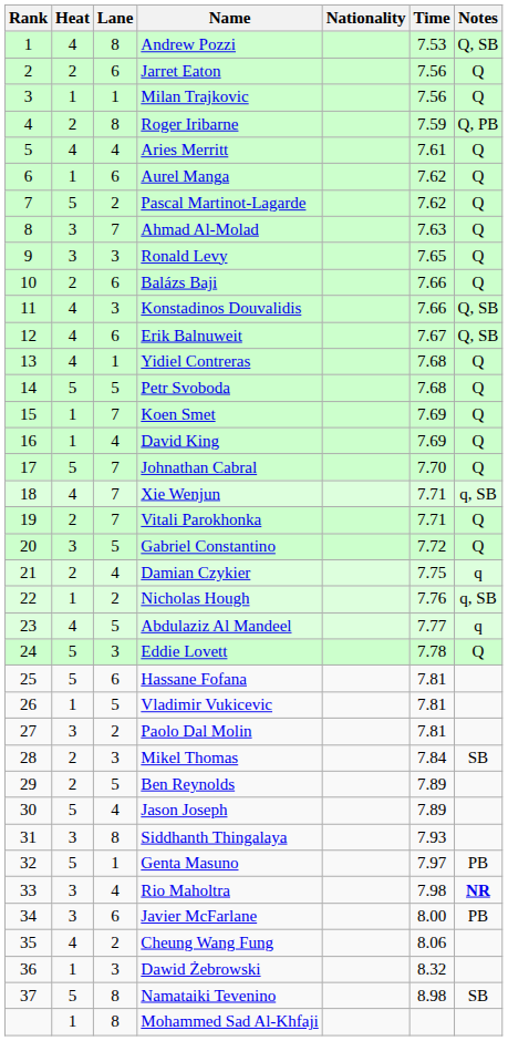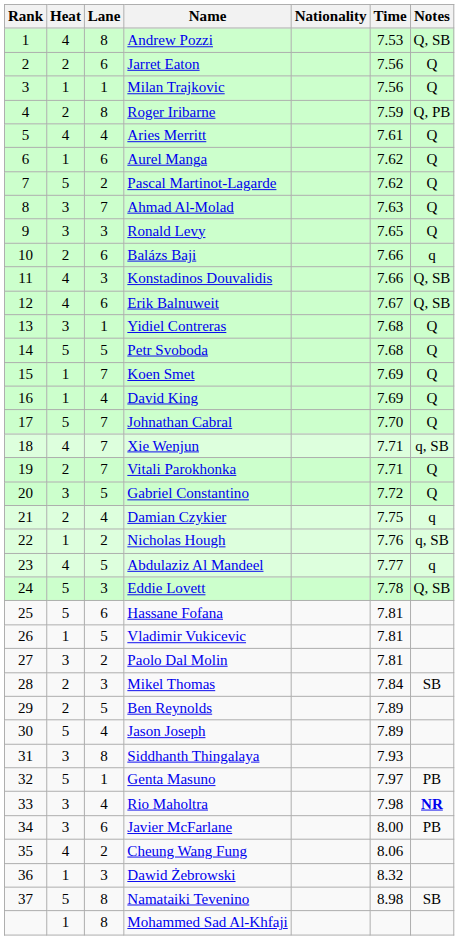 <table class="wikitable sortable" style="text-align:center">
 <tr>
 <th>Rank</th>
 <th>Heat</th>
 <th>Lane</th>
 <th>Name</th>
 <th>Nationality</th>
 <th>Time</th>
 <th>Notes</th>
 </tr>
 <tr bgcolor=ccffcc>
 <td>1</td>
 <td>4</td>
 <td>8</td>
 <td align=left><a href='#'>Andrew Pozzi</a></td>
 <td align=left></td>
 <td>7.53</td>
 <td>Q, SB</td>
 </tr>
 <tr bgcolor=ccffcc>
 <td>2</td>
 <td>2</td>
 <td>6</td>
 <td align=left><a href='#'>Jarret Eaton</a></td>
 <td align=left></td>
 <td>7.56</td>
 <td>Q</td>
 </tr>
 <tr bgcolor=ccffcc>
 <td>3</td>
 <td>1</td>
 <td>1</td>
 <td align=left><a href='#'>Milan Trajkovic</a></td>
 <td align=left></td>
 <td>7.56</td>
 <td>Q</td>
 </tr>
 <tr bgcolor=ccffcc>
 <td>4</td>
 <td>2</td>
 <td>8</td>
 <td align=left><a href='#'>Roger Iribarne</a></td>
 <td align=left></td>
 <td>7.59</td>
 <td>Q, PB</td>
 </tr>
 <tr bgcolor=ccffcc>
 <td>5</td>
 <td>4</td>
 <td>4</td>
 <td align=left><a href='#'>Aries Merritt</a></td>
 <td align=left></td>
 <td>7.61</td>
 <td>Q</td>
 </tr>
 <tr bgcolor=ccffcc>
 <td>6</td>
 <td>1</td>
 <td>6</td>
 <td align=left><a href='#'>Aurel Manga</a></td>
 <td align=left></td>
 <td>7.62</td>
 <td>Q</td>
 </tr>
 <tr bgcolor=ccffcc>
 <td>7</td>
 <td>5</td>
 <td>2</td>
 <td align=left><a href='#'>Pascal Martinot-Lagarde</a></td>
 <td align=left></td>
 <td>7.62</td>
 <td>Q</td>
 </tr>
 <tr bgcolor=ccffcc>
 <td>8</td>
 <td>3</td>
 <td>7</td>
 <td align=left><a href='#'>Ahmad Al-Molad</a></td>
 <td align=left></td>
 <td>7.63</td>
 <td>Q</td>
 </tr>
 <tr bgcolor=ccffcc>
 <td>9</td>
 <td>3</td>
 <td>3</td>
 <td align=left><a href='#'>Ronald Levy</a></td>
 <td align=left></td>
 <td>7.65</td>
 <td>Q</td>
 </tr>
 <tr bgcolor=ccffcc>
 <td>10</td>
 <td>2</td>
 <td>6</td>
 <td align=left><a href='#'>Balázs Baji</a></td>
 <td align=left></td>
 <td>7.66</td>
-<td>Q</td>
+<td>q</td>
 </tr>
 <tr bgcolor=ccffcc>
 <td>11</td>
 <td>4</td>
 <td>3</td>
 <td align=left><a href='#'>Konstadinos Douvalidis</a></td>
 <td align=left></td>
 <td>7.66</td>
 <td>Q, SB</td>
 </tr>
 <tr bgcolor=ccffcc>
 <td>12</td>
 <td>4</td>
 <td>6</td>
 <td align=left><a href='#'>Erik Balnuweit</a></td>
 <td align=left></td>
 <td>7.67</td>
 <td>Q, SB</td>
 </tr>
 <tr bgcolor=ccffcc>
 <td>13</td>
-<td>4</td>
+<td>3</td>
 <td>1</td>
 <td align=left><a href='#'>Yidiel Contreras</a></td>
 <td align=left></td>
 <td>7.68</td>
 <td>Q</td>
 </tr>
 <tr bgcolor=ccffcc>
 <td>14</td>
 <td>5</td>
 <td>5</td>
 <td align=left><a href='#'>Petr Svoboda</a></td>
 <td align=left></td>
 <td>7.68</td>
 <td>Q</td>
 </tr>
 <tr bgcolor=ccffcc>
 <td>15</td>
 <td>1</td>
 <td>7</td>
 <td align=left><a href='#'>Koen Smet</a></td>
 <td align=left></td>
 <td>7.69</td>
 <td>Q</td>
 </tr>
 <tr bgcolor=ccffcc>
 <td>16</td>
 <td>1</td>
 <td>4</td>
 <td align=left><a href='#'>David King</a></td>
 <td align=left></td>
 <td>7.69</td>
 <td>Q</td>
 </tr>
 <tr bgcolor=ccffcc>
 <td>17</td>
 <td>5</td>
 <td>7</td>
 <td align=left><a href='#'>Johnathan Cabral</a></td>
 <td align=left></td>
 <td>7.70</td>
 <td>Q</td>
 </tr>
 <tr bgcolor=ddffdd>
 <td>18</td>
 <td>4</td>
 <td>7</td>
 <td align=left><a href='#'>Xie Wenjun</a></td>
 <td align=left></td>
 <td>7.71</td>
 <td>q, SB</td>
 </tr>
 <tr bgcolor=ccffcc>
 <td>19</td>
 <td>2</td>
 <td>7</td>
 <td align=left><a href='#'>Vitali Parokhonka</a></td>
 <td align=left></td>
 <td>7.71</td>
 <td>Q</td>
 </tr>
 <tr bgcolor=ccffcc>
 <td>20</td>
 <td>3</td>
 <td>5</td>
 <td align=left><a href='#'>Gabriel Constantino</a></td>
 <td align=left></td>
 <td>7.72</td>
 <td>Q</td>
 </tr>
 <tr bgcolor=ddffdd>
 <td>21</td>
 <td>2</td>
 <td>4</td>
 <td align=left><a href='#'>Damian Czykier</a></td>
 <td align=left></td>
 <td>7.75</td>
 <td>q</td>
 </tr>
 <tr bgcolor=ddffdd>
 <td>22</td>
 <td>1</td>
 <td>2</td>
 <td align=left><a href='#'>Nicholas Hough</a></td>
 <td align=left></td>
 <td>7.76</td>
 <td>q, SB</td>
 </tr>
 <tr bgcolor=ddffdd>
 <td>23</td>
 <td>4</td>
 <td>5</td>
 <td align=left><a href='#'>Abdulaziz Al Mandeel</a></td>
 <td align=left></td>
 <td>7.77</td>
 <td>q</td>
 </tr>
 <tr bgcolor=ccffcc>
 <td>24</td>
 <td>5</td>
 <td>3</td>
 <td align=left><a href='#'>Eddie Lovett</a></td>
 <td align=left></td>
 <td>7.78</td>
-<td>Q</td>
+<td>Q, SB</td>
 </tr>
 <tr>
 <td>25</td>
 <td>5</td>
 <td>6</td>
 <td align=left><a href='#'>Hassane Fofana</a></td>
 <td align=left></td>
 <td>7.81</td>
 <td></td>
 </tr>
 <tr>
 <td>26</td>
 <td>1</td>
 <td>5</td>
 <td align=left><a href='#'>Vladimir Vukicevic</a></td>
 <td align=left></td>
 <td>7.81</td>
 <td></td>
 </tr>
 <tr>
 <td>27</td>
 <td>3</td>
 <td>2</td>
 <td align=left><a href='#'>Paolo Dal Molin</a></td>
 <td align=left></td>
 <td>7.81</td>
 <td></td>
 </tr>
 <tr>
 <td>28</td>
 <td>2</td>
 <td>3</td>
 <td align=left><a href='#'>Mikel Thomas</a></td>
 <td align=left></td>
 <td>7.84</td>
 <td>SB</td>
 </tr>
 <tr>
 <td>29</td>
 <td>2</td>
 <td>5</td>
 <td align=left><a href='#'>Ben Reynolds</a></td>
 <td align=left></td>
 <td>7.89</td>
 <td></td>
 </tr>
 <tr>
 <td>30</td>
 <td>5</td>
 <td>4</td>
 <td align=left><a href='#'>Jason Joseph</a></td>
 <td align=left></td>
 <td>7.89</td>
 <td></td>
 </tr>
 <tr>
 <td>31</td>
 <td>3</td>
 <td>8</td>
 <td align=left><a href='#'>Siddhanth Thingalaya</a></td>
 <td align=left></td>
 <td>7.93</td>
 <td></td>
 </tr>
 <tr>
 <td>32</td>
 <td>5</td>
 <td>1</td>
 <td align=left><a href='#'>Genta Masuno</a></td>
 <td align=left></td>
 <td>7.97</td>
 <td>PB</td>
 </tr>
 <tr>
 <td>33</td>
 <td>3</td>
 <td>4</td>
 <td align=left><a href='#'>Rio Maholtra</a></td>
 <td align=left></td>
 <td>7.98</td>
 <td><strong><a href='#'>NR</a></strong></td>
 </tr>
 <tr>
 <td>34</td>
 <td>3</td>
 <td>6</td>
 <td align=left><a href='#'>Javier McFarlane</a></td>
 <td align=left></td>
 <td>8.00</td>
 <td>PB</td>
 </tr>
 <tr>
 <td>35</td>
 <td>4</td>
 <td>2</td>
 <td align=left><a href='#'>Cheung Wang Fung</a></td>
 <td align=left></td>
 <td>8.06</td>
 <td></td>
 </tr>
 <tr>
 <td>36</td>
 <td>1</td>
 <td>3</td>
 <td align=left><a href='#'>Dawid Żebrowski</a></td>
 <td align=left></td>
 <td>8.32</td>
 <td></td>
 </tr>
 <tr>
 <td>37</td>
 <td>5</td>
 <td>8</td>
 <td align=left><a href='#'>Namataiki Tevenino</a></td>
 <td align=left></td>
 <td>8.98</td>
 <td>SB</td>
 </tr>
 <tr>
 <td></td>
 <td>1</td>
 <td>8</td>
 <td align=left><a href='#'>Mohammed Sad Al-Khfaji</a></td>
 <td align=left></td>
 <td></td>
 <td></td>
 </tr>
 </table>
